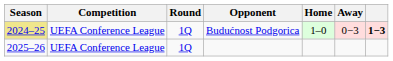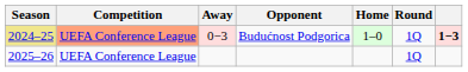 <table class="wikitable" style="text-align:center">
 <tr>
 <th>Season</th>
 <th>Competition</th>
-<th>Round</th>
+<th>Away</th>
 <th>Opponent</th>
 <th>Home</th>
-<th>Away</th>
+<th>Round</th>
 <th></th>
 </tr>
 <tr>
 <td style="background: khaki;"><a href='#'>2024–25</a></td>
-<td><a href='#'>UEFA Conference League</a></td>
-<td><a href='#'>1Q</a></td>
+<td style="background: lightsalmon;"><a href='#'>UEFA Conference League</a></td>
+<td bgcolor="#ffdddd" style="text-align:center;">0−3</td>
 <td align="left"> <a href='#'>Budućnost Podgorica</a></td>
 <td bgcolor="#ddffdd" style="text-align:center;">1–0</td>
-<td bgcolor="#ffdddd" style="text-align:center;">0−3</td>
+<td><a href='#'>1Q</a></td>
 <td bgcolor="#ffdddd" style="text-align:center;"><strong>1−3</strong></td>
 </tr>
 <tr>
 <td><a href='#'>2025–26</a></td>
 <td><a href='#'>UEFA Conference League</a></td>
-<td><a href='#'>1Q</a></td>
+<td></td>
 <td align="left"></td>
 <td></td>
-<td></td>
+<td><a href='#'>1Q</a></td>
 <td></td>
 </tr>
 </table>
